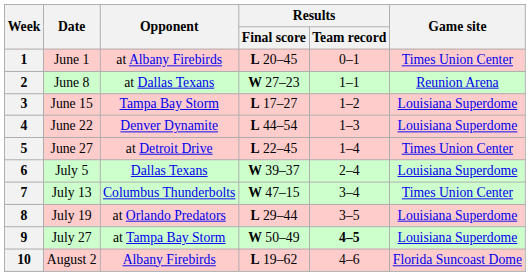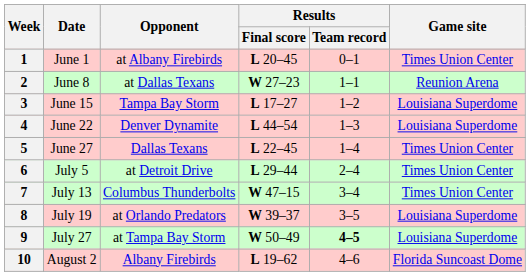 <table class="wikitable" style="font-size: 92%;" "align=center">
 <tr>
 <th rowspan="2">Week</th>
 <th rowspan="2">Date</th>
 <th rowspan="2">Opponent</th>
 <th colspan="2">Results</th>
 <th rowspan="2">Game site</th>
 </tr>
 <tr>
 <th>Final score</th>
 <th>Team record</th>
 </tr>
 <tr style="background:#fcc">
 <th>1</th>
 <td style="text-align:center;">June 1</td>
 <td style="text-align:center;">at <a href='#'>Albany Firebirds</a></td>
 <td style="text-align:center;"><strong>L</strong> 20–45</td>
 <td style="text-align:center;">0–1</td>
 <td style="text-align:center;"><a href='#'>Times Union Center</a></td>
 </tr>
 <tr style="background:#cfc">
 <th>2</th>
 <td style="text-align:center;">June 8</td>
 <td style="text-align:center;">at <a href='#'>Dallas Texans</a></td>
 <td style="text-align:center;"><strong>W</strong> 27–23</td>
 <td style="text-align:center;">1–1</td>
 <td style="text-align:center;"><a href='#'>Reunion Arena</a></td>
 </tr>
 <tr style="background:#fcc">
 <th>3</th>
 <td style="text-align:center;">June 15</td>
 <td style="text-align:center;"><a href='#'>Tampa Bay Storm</a></td>
 <td style="text-align:center;"><strong>L</strong> 17–27</td>
 <td style="text-align:center;">1–2</td>
 <td style="text-align:center;"><a href='#'>Louisiana Superdome</a></td>
 </tr>
 <tr style="background:#fcc">
 <th>4</th>
 <td style="text-align:center;">June 22</td>
 <td style="text-align:center;"><a href='#'>Denver Dynamite</a></td>
 <td style="text-align:center;"><strong>L</strong> 44–54</td>
 <td style="text-align:center;">1–3</td>
 <td style="text-align:center;"><a href='#'>Louisiana Superdome</a></td>
 </tr>
 <tr style="background:#fcc">
 <th>5</th>
 <td style="text-align:center;">June 27</td>
-<td style="text-align:center;">at <a href='#'>Detroit Drive</a></td>
+<td style="text-align:center;"><a href='#'>Dallas Texans</a></td>
 <td style="text-align:center;"><strong>L</strong> 22–45</td>
 <td style="text-align:center;">1–4</td>
 <td style="text-align:center;"><a href='#'>Times Union Center</a></td>
 </tr>
 <tr style="background:#cfc">
 <th>6</th>
 <td style="text-align:center;">July 5</td>
-<td style="text-align:center;"><a href='#'>Dallas Texans</a></td>
-<td style="text-align:center;"><strong>W</strong> 39–37</td>
+<td style="text-align:center;">at <a href='#'>Detroit Drive</a></td>
+<td style="text-align:center;"><strong>L</strong> 29–44</td>
 <td style="text-align:center;">2–4</td>
-<td style="text-align:center;"><a href='#'>Louisiana Superdome</a></td>
+<td style="text-align:center;"><a href='#'>Times Union Center</a></td>
 </tr>
 <tr style="background:#cfc">
 <th>7</th>
 <td style="text-align:center;">July 13</td>
 <td style="text-align:center;"><a href='#'>Columbus Thunderbolts</a></td>
 <td style="text-align:center;"><strong>W</strong> 47–15</td>
 <td style="text-align:center;">3–4</td>
 <td style="text-align:center;"><a href='#'>Times Union Center</a></td>
 </tr>
 <tr style="background:#fcc">
 <th>8</th>
 <td style="text-align:center;">July 19</td>
 <td style="text-align:center;">at <a href='#'>Orlando Predators</a></td>
-<td style="text-align:center;"><strong>L</strong> 29–44</td>
+<td style="text-align:center;"><strong>W</strong> 39–37</td>
 <td style="text-align:center;">3–5</td>
 <td style="text-align:center;"><a href='#'>Louisiana Superdome</a></td>
 </tr>
 <tr style="background:#cfc">
 <th>9</th>
 <td style="text-align:center;">July 27</td>
 <td style="text-align:center;">at <a href='#'>Tampa Bay Storm</a></td>
 <td style="text-align:center;"><strong>W</strong> 50–49</td>
 <td style="text-align:center;"><strong>4–5</strong></td>
 <td style="text-align:center;"><a href='#'>Louisiana Superdome</a></td>
 </tr>
 <tr style="background:#fcc">
 <th>10</th>
 <td style="text-align:center;">August 2</td>
 <td style="text-align:center;"><a href='#'>Albany Firebirds</a></td>
 <td style="text-align:center;"><strong>L</strong> 19–62</td>
 <td style="text-align:center;">4–6</td>
 <td style="text-align:center;"><a href='#'>Florida Suncoast Dome</a></td>
 </tr>
 </table>
